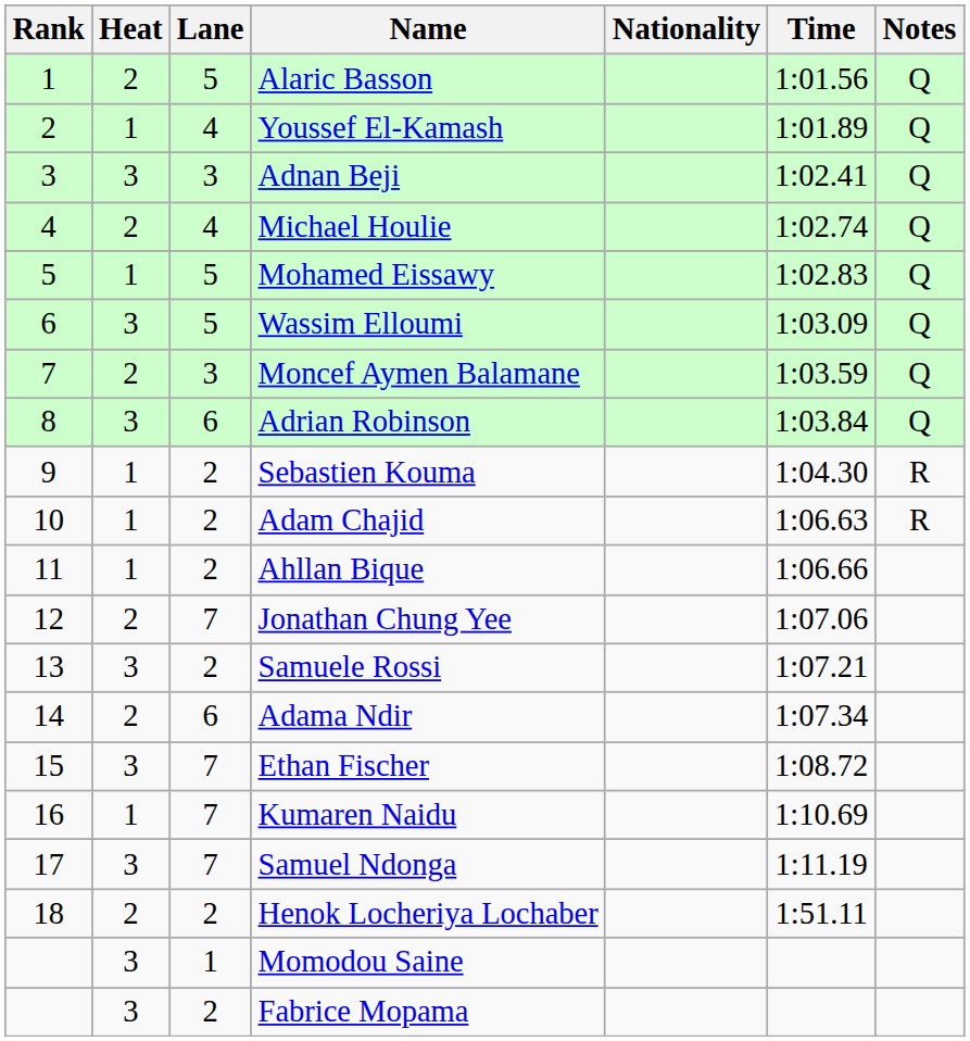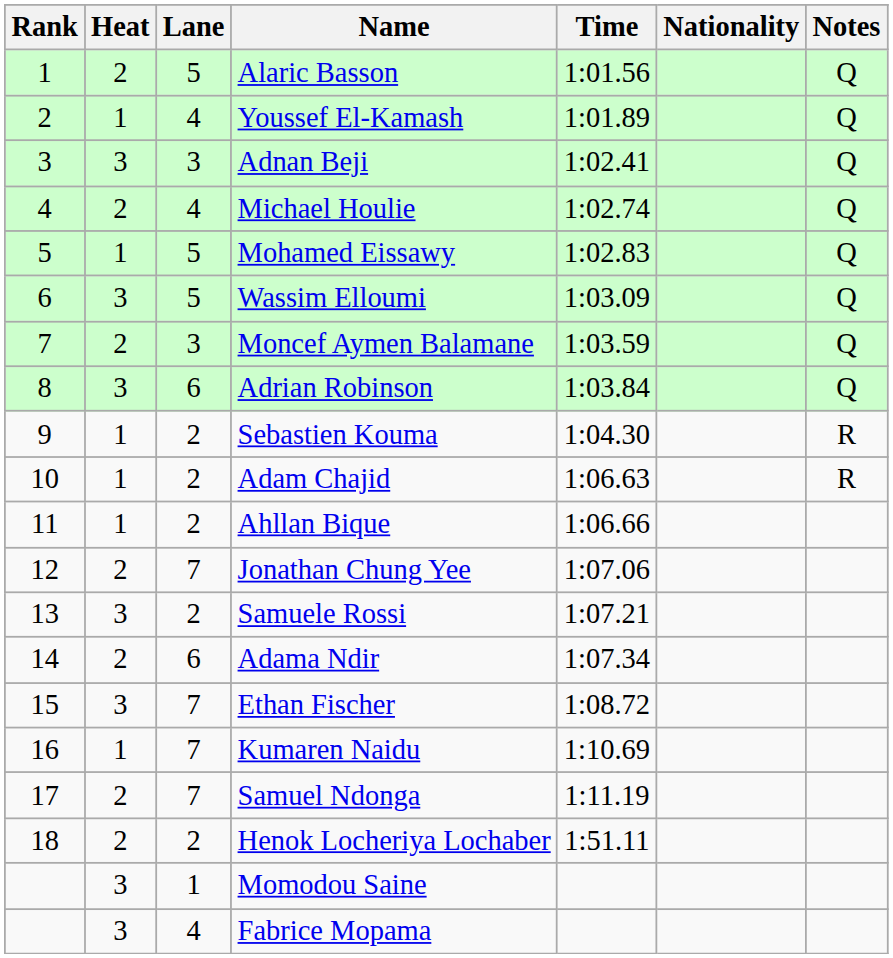 <table class="wikitable sortable" style="text-align:center">
 <tr>
 <th>Rank</th>
 <th>Heat</th>
 <th>Lane</th>
 <th>Name</th>
+<th>Time</th>
 <th>Nationality</th>
-<th>Time</th>
 <th>Notes</th>
 </tr>
 <tr bgcolor=ccffcc>
 <td>1</td>
 <td>2</td>
 <td>5</td>
 <td align=left><a href='#'>Alaric Basson</a></td>
+<td>1:01.56</td>
 <td align=left></td>
-<td>1:01.56</td>
 <td>Q</td>
 </tr>
 <tr bgcolor=ccffcc>
 <td>2</td>
 <td>1</td>
 <td>4</td>
 <td align=left><a href='#'>Youssef El-Kamash</a></td>
+<td>1:01.89</td>
 <td align=left></td>
-<td>1:01.89</td>
 <td>Q</td>
 </tr>
 <tr bgcolor=ccffcc>
 <td>3</td>
 <td>3</td>
 <td>3</td>
 <td align=left><a href='#'>Adnan Beji</a></td>
+<td>1:02.41</td>
 <td align=left></td>
-<td>1:02.41</td>
 <td>Q</td>
 </tr>
 <tr bgcolor=ccffcc>
 <td>4</td>
 <td>2</td>
 <td>4</td>
 <td align=left><a href='#'>Michael Houlie</a></td>
+<td>1:02.74</td>
 <td align=left></td>
-<td>1:02.74</td>
 <td>Q</td>
 </tr>
 <tr bgcolor=ccffcc>
 <td>5</td>
 <td>1</td>
 <td>5</td>
 <td align=left><a href='#'>Mohamed Eissawy</a></td>
+<td>1:02.83</td>
 <td align=left></td>
-<td>1:02.83</td>
 <td>Q</td>
 </tr>
 <tr bgcolor=ccffcc>
 <td>6</td>
 <td>3</td>
 <td>5</td>
 <td align=left><a href='#'>Wassim Elloumi</a></td>
+<td>1:03.09</td>
 <td align=left></td>
-<td>1:03.09</td>
 <td>Q</td>
 </tr>
 <tr bgcolor=ccffcc>
 <td>7</td>
 <td>2</td>
 <td>3</td>
 <td align=left><a href='#'>Moncef Aymen Balamane</a></td>
+<td>1:03.59</td>
 <td align=left></td>
-<td>1:03.59</td>
 <td>Q</td>
 </tr>
 <tr bgcolor=ccffcc>
 <td>8</td>
 <td>3</td>
 <td>6</td>
 <td align=left><a href='#'>Adrian Robinson</a></td>
+<td>1:03.84</td>
 <td align=left></td>
-<td>1:03.84</td>
 <td>Q</td>
 </tr>
 <tr>
 <td>9</td>
 <td>1</td>
 <td>2</td>
 <td align=left><a href='#'>Sebastien Kouma</a></td>
+<td>1:04.30</td>
 <td align=left></td>
-<td>1:04.30</td>
 <td>R</td>
 </tr>
 <tr>
 <td>10</td>
 <td>1</td>
 <td>2</td>
 <td align=left><a href='#'>Adam Chajid</a></td>
+<td>1:06.63</td>
 <td align=left></td>
-<td>1:06.63</td>
 <td>R</td>
 </tr>
 <tr>
 <td>11</td>
 <td>1</td>
 <td>2</td>
 <td align=left><a href='#'>Ahllan Bique</a></td>
+<td>1:06.66</td>
 <td align=left></td>
-<td>1:06.66</td>
 <td></td>
 </tr>
 <tr>
 <td>12</td>
 <td>2</td>
 <td>7</td>
 <td align=left><a href='#'>Jonathan Chung Yee</a></td>
+<td>1:07.06</td>
 <td align=left></td>
-<td>1:07.06</td>
 <td></td>
 </tr>
 <tr>
 <td>13</td>
 <td>3</td>
 <td>2</td>
 <td align=left><a href='#'>Samuele Rossi</a></td>
+<td>1:07.21</td>
 <td align=left></td>
-<td>1:07.21</td>
 <td></td>
 </tr>
 <tr>
 <td>14</td>
 <td>2</td>
 <td>6</td>
 <td align=left><a href='#'>Adama Ndir</a></td>
+<td>1:07.34</td>
 <td align=left></td>
-<td>1:07.34</td>
 <td></td>
 </tr>
 <tr>
 <td>15</td>
 <td>3</td>
 <td>7</td>
 <td align=left><a href='#'>Ethan Fischer</a></td>
+<td>1:08.72</td>
 <td align=left></td>
-<td>1:08.72</td>
 <td></td>
 </tr>
 <tr>
 <td>16</td>
 <td>1</td>
 <td>7</td>
 <td align=left><a href='#'>Kumaren Naidu</a></td>
+<td>1:10.69</td>
 <td align=left></td>
-<td>1:10.69</td>
 <td></td>
 </tr>
 <tr>
 <td>17</td>
-<td>3</td>
+<td>2</td>
 <td>7</td>
 <td align=left><a href='#'>Samuel Ndonga</a></td>
+<td>1:11.19</td>
 <td align=left></td>
-<td>1:11.19</td>
 <td></td>
 </tr>
 <tr>
 <td>18</td>
 <td>2</td>
 <td>2</td>
 <td align=left><a href='#'>Henok Locheriya Lochaber</a></td>
+<td>1:51.11</td>
 <td align=left></td>
-<td>1:51.11</td>
 <td></td>
 </tr>
 <tr>
 <td></td>
 <td>3</td>
 <td>1</td>
 <td align=left><a href='#'>Momodou Saine</a></td>
+<td></td>
 <td align=left></td>
-<td></td>
 <td></td>
 </tr>
 <tr>
 <td></td>
 <td>3</td>
-<td>2</td>
+<td>4</td>
 <td align=left><a href='#'>Fabrice Mopama</a></td>
+<td></td>
 <td align=left></td>
-<td></td>
 <td></td>
 </tr>
 </table>
